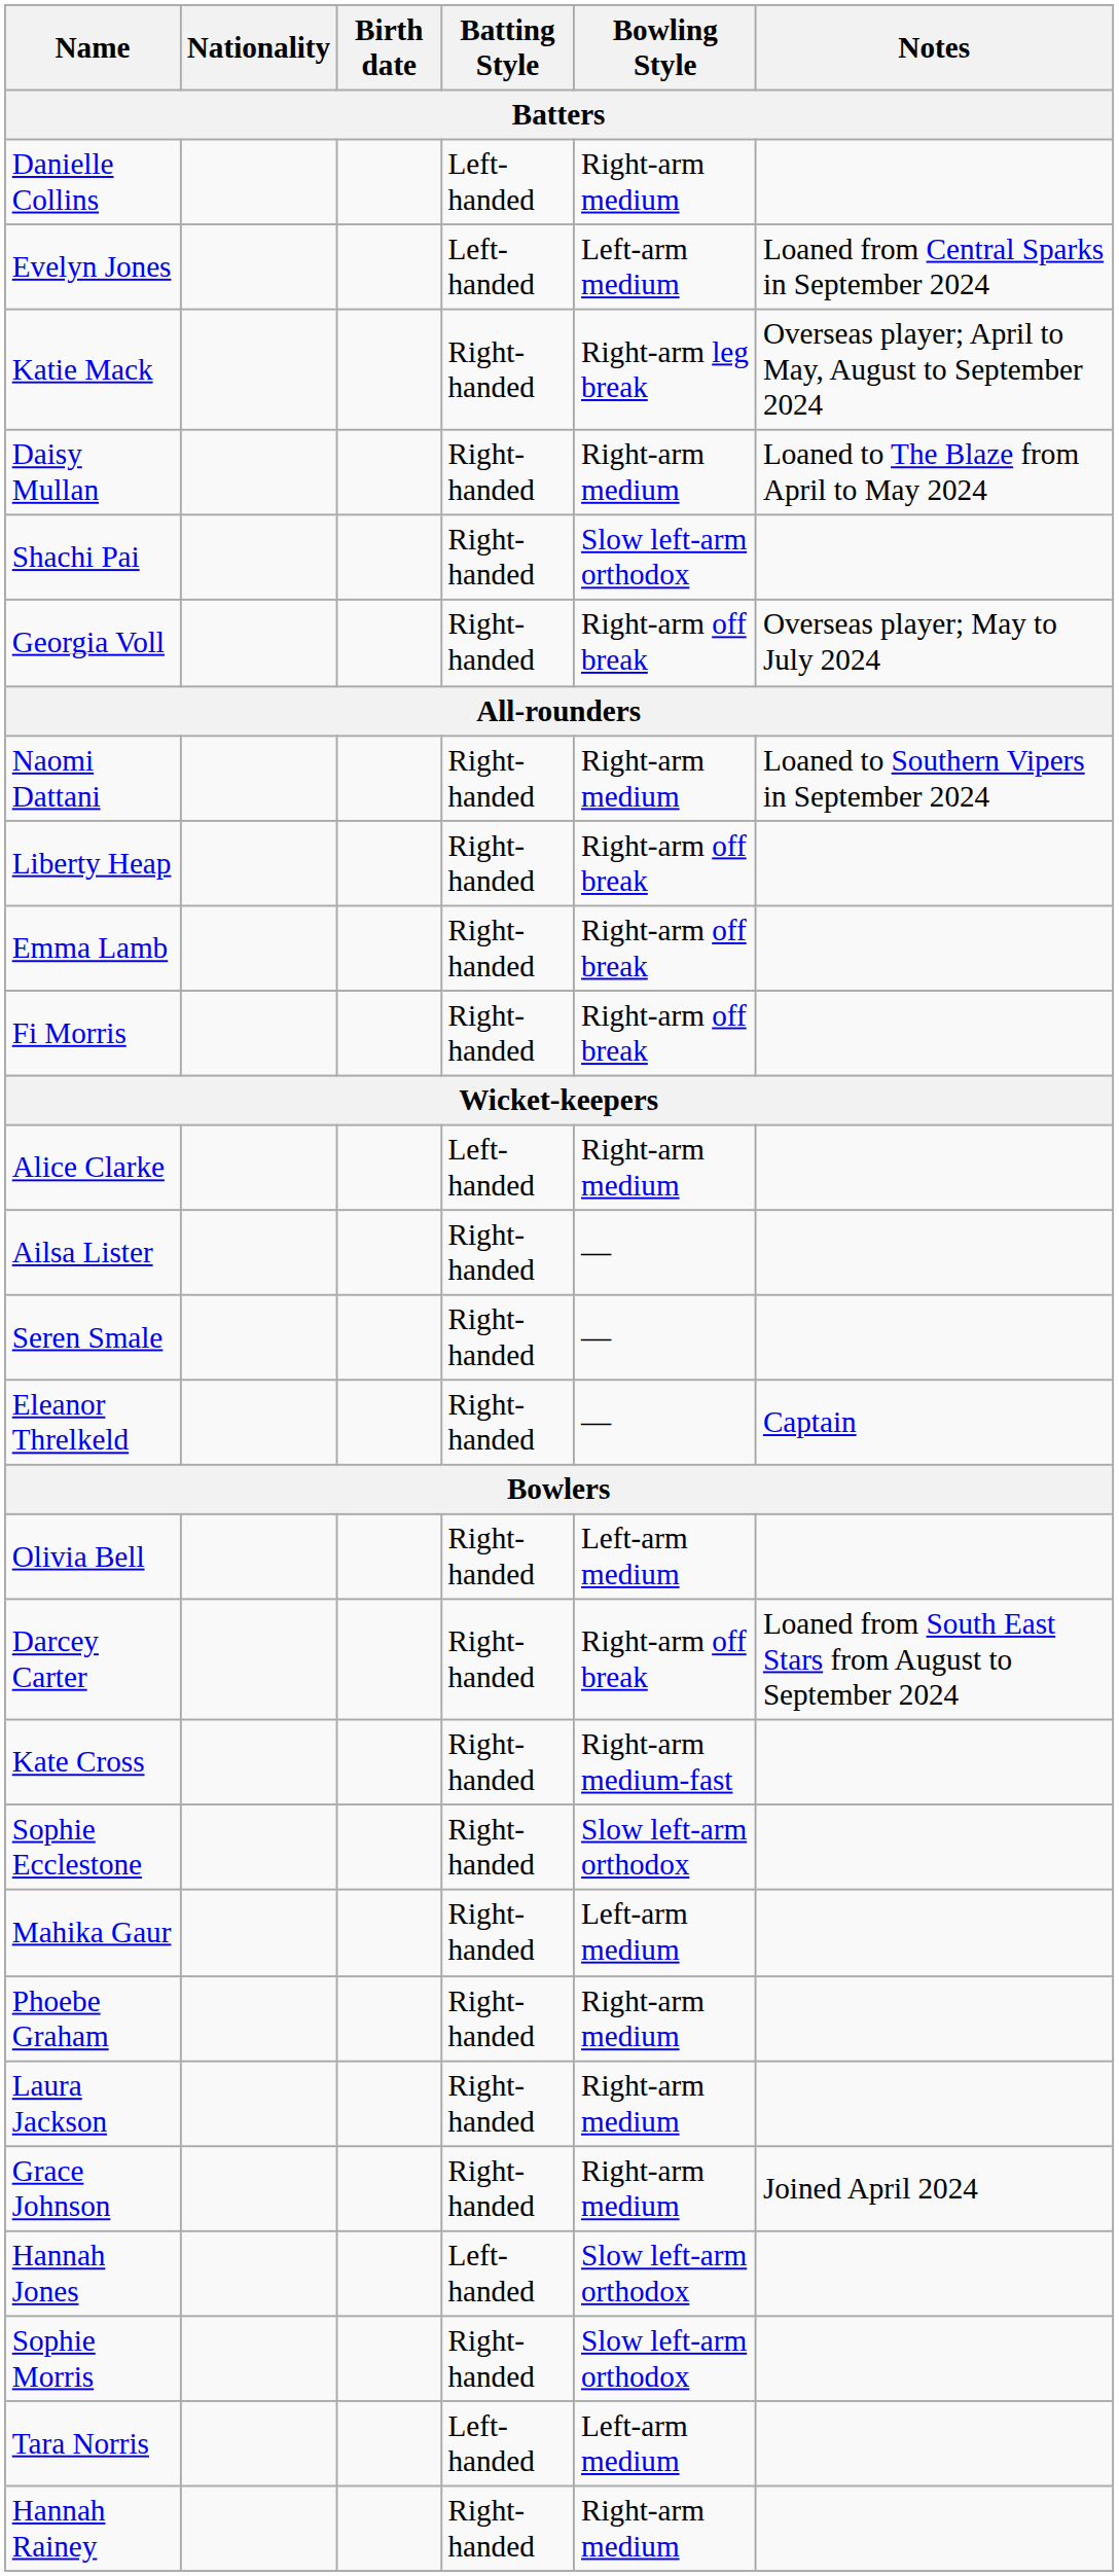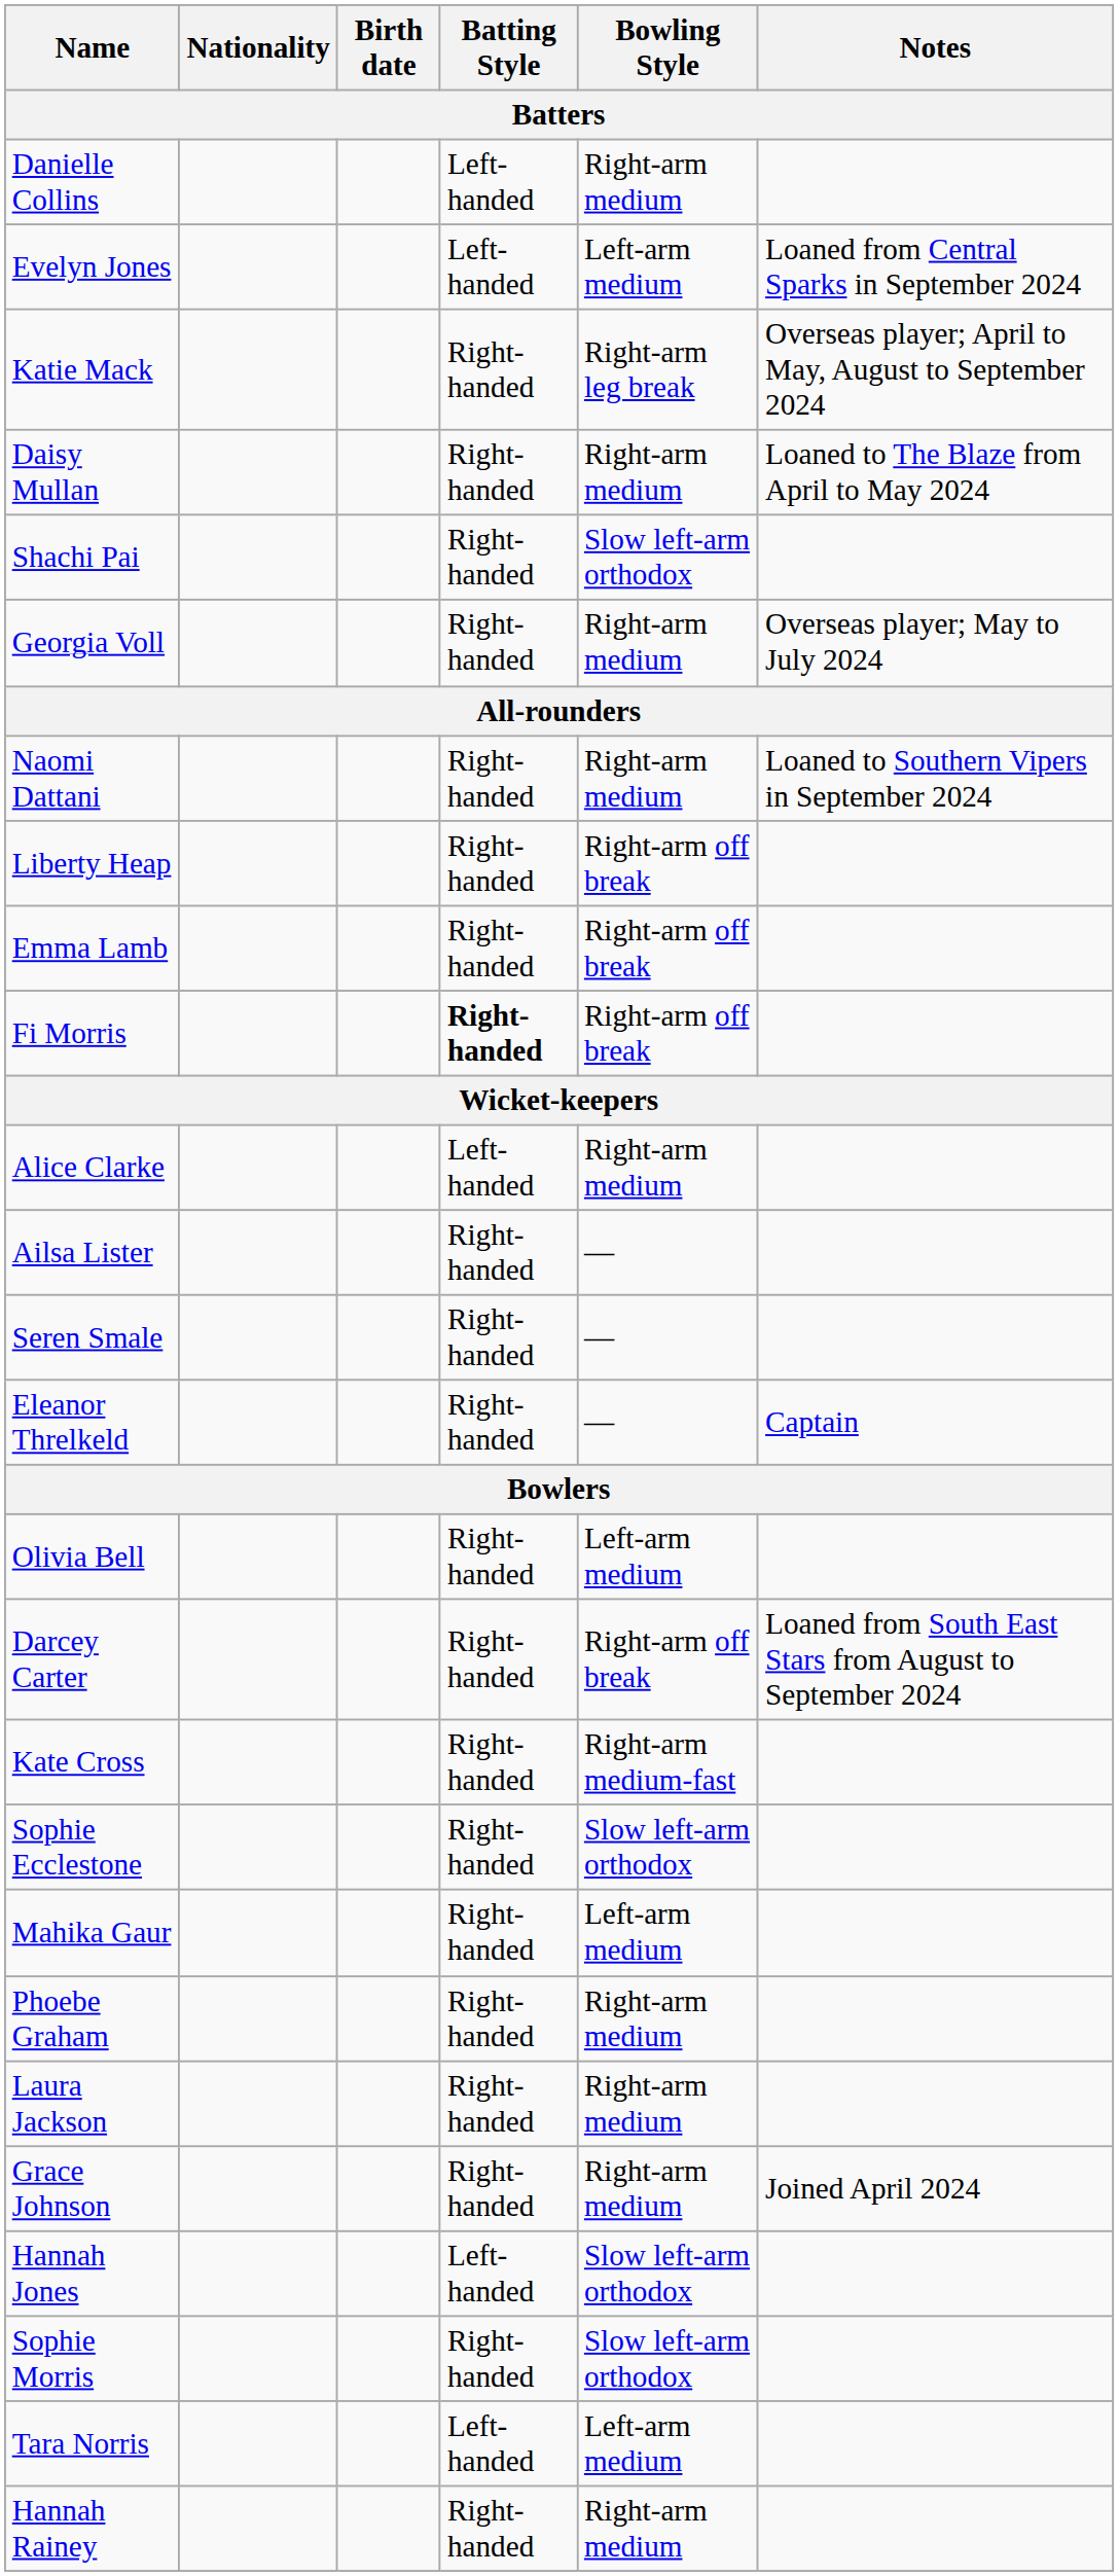 <table class="wikitable"  style="font-size:95%; width:90%;">
 <tr>
 <th>Name</th>
 <th>Nationality</th>
 <th>Birth date</th>
 <th>Batting Style</th>
 <th>Bowling Style</th>
 <th>Notes</th>
 </tr>
 <tr>
 <th colspan="7">Batters</th>
 </tr>
 <tr>
 <td><a href='#'>Danielle Collins</a></td>
 <td></td>
 <td></td>
 <td>Left-handed</td>
 <td>Right-arm <a href='#'>medium</a></td>
 <td></td>
 </tr>
 <tr>
 <td><a href='#'>Evelyn Jones</a></td>
 <td></td>
 <td></td>
 <td>Left-handed</td>
 <td>Left-arm <a href='#'>medium</a></td>
 <td>Loaned from <a href='#'>Central Sparks</a> in September 2024</td>
 </tr>
 <tr>
 <td><a href='#'>Katie Mack</a></td>
 <td></td>
 <td></td>
 <td>Right-handed</td>
 <td>Right-arm <a href='#'>leg break</a></td>
 <td>Overseas player; April to May, August to September 2024</td>
 </tr>
 <tr>
 <td><a href='#'>Daisy Mullan</a></td>
 <td></td>
 <td></td>
 <td>Right-handed</td>
 <td>Right-arm <a href='#'>medium</a></td>
 <td>Loaned to <a href='#'>The Blaze</a> from April to May 2024</td>
 </tr>
 <tr>
 <td><a href='#'>Shachi Pai</a></td>
 <td></td>
 <td></td>
 <td>Right-handed</td>
 <td><a href='#'>Slow left-arm orthodox</a></td>
 <td></td>
 </tr>
 <tr>
 <td><a href='#'>Georgia Voll</a></td>
 <td></td>
 <td></td>
 <td>Right-handed</td>
-<td>Right-arm <a href='#'>off break</a></td>
+<td>Right-arm <a href='#'>medium</a></td>
 <td>Overseas player; May to July 2024</td>
 </tr>
 <tr>
 <th colspan="7">All-rounders</th>
 </tr>
 <tr>
 <td><a href='#'>Naomi Dattani</a></td>
 <td></td>
 <td></td>
 <td>Right-handed</td>
 <td>Right-arm <a href='#'>medium</a></td>
 <td>Loaned to <a href='#'>Southern Vipers</a> in September 2024</td>
 </tr>
 <tr>
 <td><a href='#'>Liberty Heap</a></td>
 <td></td>
 <td></td>
 <td>Right-handed</td>
 <td>Right-arm <a href='#'>off break</a></td>
 <td></td>
 </tr>
 <tr>
 <td><a href='#'>Emma Lamb</a></td>
 <td></td>
 <td></td>
 <td>Right-handed</td>
 <td>Right-arm <a href='#'>off break</a></td>
 <td></td>
 </tr>
 <tr>
 <td><a href='#'>Fi Morris</a></td>
 <td></td>
 <td></td>
-<td>Right-handed</td>
+<td><strong>Right-handed</strong></td>
 <td>Right-arm <a href='#'>off break</a></td>
 <td></td>
 </tr>
 <tr>
 <th colspan="7">Wicket-keepers</th>
 </tr>
 <tr>
 <td><a href='#'>Alice Clarke</a></td>
 <td></td>
 <td></td>
 <td>Left-handed</td>
 <td>Right-arm <a href='#'>medium</a></td>
 <td></td>
 </tr>
 <tr>
 <td><a href='#'>Ailsa Lister</a></td>
 <td></td>
 <td></td>
 <td>Right-handed</td>
 <td>—</td>
 <td></td>
 </tr>
 <tr>
 <td><a href='#'>Seren Smale</a></td>
 <td></td>
 <td></td>
 <td>Right-handed</td>
 <td>—</td>
 <td></td>
 </tr>
 <tr>
 <td><a href='#'>Eleanor Threlkeld</a></td>
 <td></td>
 <td></td>
 <td>Right-handed</td>
 <td>—</td>
 <td><a href='#'>Captain</a></td>
 </tr>
 <tr>
 <th colspan="7">Bowlers</th>
 </tr>
 <tr>
 <td><a href='#'>Olivia Bell</a></td>
 <td></td>
 <td></td>
 <td>Right-handed</td>
 <td>Left-arm <a href='#'>medium</a></td>
 <td></td>
 </tr>
 <tr>
 <td><a href='#'>Darcey Carter</a></td>
 <td></td>
 <td></td>
 <td>Right-handed</td>
 <td>Right-arm <a href='#'>off break</a></td>
 <td>Loaned from <a href='#'>South East Stars</a> from August to September 2024</td>
 </tr>
 <tr>
 <td><a href='#'>Kate Cross</a></td>
 <td></td>
 <td></td>
 <td>Right-handed</td>
 <td>Right-arm <a href='#'>medium-fast</a></td>
 <td></td>
 </tr>
 <tr>
 <td><a href='#'>Sophie Ecclestone</a></td>
 <td></td>
 <td></td>
 <td>Right-handed</td>
 <td><a href='#'>Slow left-arm orthodox</a></td>
 <td></td>
 </tr>
 <tr>
 <td><a href='#'>Mahika Gaur</a></td>
 <td></td>
 <td></td>
 <td>Right-handed</td>
 <td>Left-arm <a href='#'>medium</a></td>
 <td></td>
 </tr>
 <tr>
 <td><a href='#'>Phoebe Graham</a></td>
 <td></td>
 <td></td>
 <td>Right-handed</td>
 <td>Right-arm <a href='#'>medium</a></td>
 <td></td>
 </tr>
 <tr>
 <td><a href='#'>Laura Jackson</a></td>
 <td></td>
 <td></td>
 <td>Right-handed</td>
 <td>Right-arm <a href='#'>medium</a></td>
 <td></td>
 </tr>
 <tr>
 <td><a href='#'>Grace Johnson</a></td>
 <td></td>
 <td></td>
 <td>Right-handed</td>
 <td>Right-arm <a href='#'>medium</a></td>
 <td>Joined April 2024</td>
 </tr>
 <tr>
 <td><a href='#'>Hannah Jones</a></td>
 <td></td>
 <td></td>
 <td>Left-handed</td>
 <td><a href='#'>Slow left-arm orthodox</a></td>
 <td></td>
 </tr>
 <tr>
 <td><a href='#'>Sophie Morris</a></td>
 <td></td>
 <td></td>
 <td>Right-handed</td>
 <td><a href='#'>Slow left-arm orthodox</a></td>
 <td></td>
 </tr>
 <tr>
 <td><a href='#'>Tara Norris</a></td>
 <td></td>
 <td></td>
 <td>Left-handed</td>
 <td>Left-arm <a href='#'>medium</a></td>
 <td></td>
 </tr>
 <tr>
 <td><a href='#'>Hannah Rainey</a></td>
 <td></td>
 <td></td>
 <td>Right-handed</td>
 <td>Right-arm <a href='#'>medium</a></td>
 <td></td>
 </tr>
 </table>
